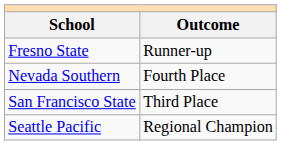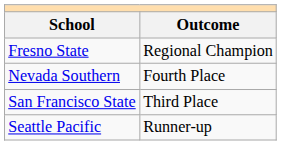 <table class="wikitable" style="float:left; margin-right:1em;">
 <tr>
 <th colspan="3" style="background:#ffdead;"></th>
 </tr>
 <tr>
 <th>School</th>
 <th>Outcome</th>
 </tr>
 <tr>
 <td><a href='#'>Fresno State</a></td>
-<td>Runner-up</td>
+<td>Regional Champion</td>
 </tr>
 <tr>
 <td><a href='#'>Nevada Southern</a></td>
 <td>Fourth Place</td>
 </tr>
 <tr>
 <td><a href='#'>San Francisco State</a></td>
 <td>Third Place</td>
 </tr>
 <tr>
 <td><a href='#'>Seattle Pacific</a></td>
-<td>Regional Champion</td>
+<td>Runner-up</td>
 </tr>
 </table>
